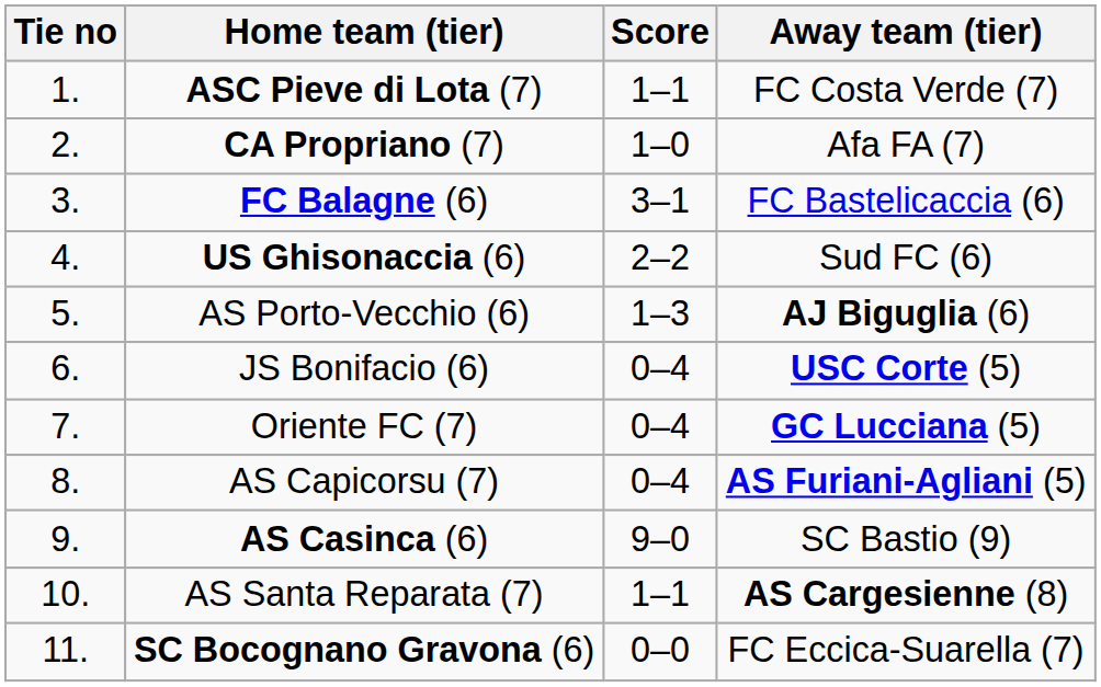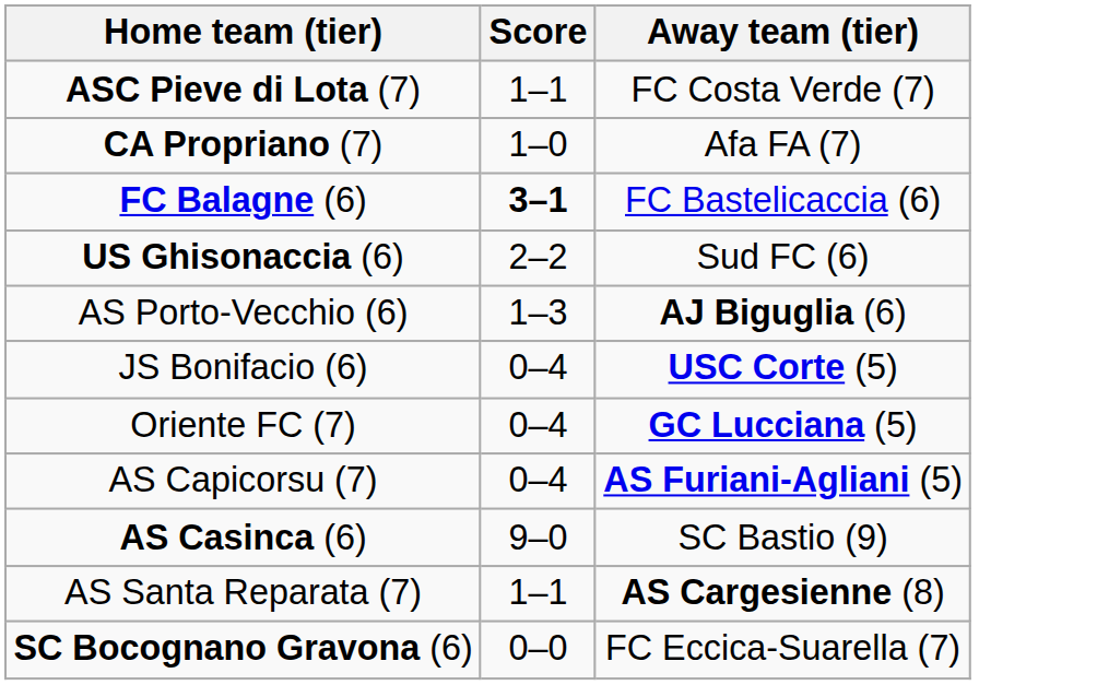 <table class="wikitable" style="text-align: center">
 <tr>
-<th>Tie no</th>
 <th>Home team (tier)</th>
 <th>Score</th>
 <th>Away team (tier)</th>
 </tr>
 <tr>
-<td>1.</td>
 <td><strong>ASC Pieve di Lota</strong> (7)</td>
 <td>1–1 </td>
 <td>FC Costa Verde (7)</td>
 </tr>
 <tr>
-<td>2.</td>
 <td><strong>CA Propriano</strong> (7)</td>
 <td>1–0</td>
 <td>Afa FA (7)</td>
 </tr>
 <tr>
-<td>3.</td>
 <td><strong><a href='#'>FC Balagne</a></strong> (6)</td>
-<td>3–1</td>
+<td><strong>3–1</strong></td>
 <td><a href='#'>FC Bastelicaccia</a> (6)</td>
 </tr>
 <tr>
-<td>4.</td>
 <td><strong>US Ghisonaccia</strong> (6)</td>
 <td>2–2 </td>
 <td>Sud FC (6)</td>
 </tr>
 <tr>
-<td>5.</td>
 <td>AS Porto-Vecchio (6)</td>
 <td>1–3</td>
 <td><strong>AJ Biguglia</strong> (6)</td>
 </tr>
 <tr>
-<td>6.</td>
 <td>JS Bonifacio (6)</td>
 <td>0–4</td>
 <td><strong><a href='#'>USC Corte</a></strong> (5)</td>
 </tr>
 <tr>
-<td>7.</td>
 <td>Oriente FC (7)</td>
 <td>0–4</td>
 <td><strong><a href='#'>GC Lucciana</a></strong> (5)</td>
 </tr>
 <tr>
-<td>8.</td>
 <td>AS Capicorsu (7)</td>
 <td>0–4</td>
 <td><strong><a href='#'>AS Furiani-Agliani</a></strong> (5)</td>
 </tr>
 <tr>
-<td>9.</td>
 <td><strong>AS Casinca</strong> (6)</td>
 <td>9–0</td>
 <td>SC Bastio (9)</td>
 </tr>
 <tr>
-<td>10.</td>
 <td>AS Santa Reparata (7)</td>
 <td>1–1 </td>
 <td><strong>AS Cargesienne</strong> (8)</td>
 </tr>
 <tr>
-<td>11.</td>
 <td><strong>SC Bocognano Gravona</strong> (6)</td>
 <td>0–0 </td>
 <td>FC Eccica-Suarella (7)</td>
 </tr>
 </table>
